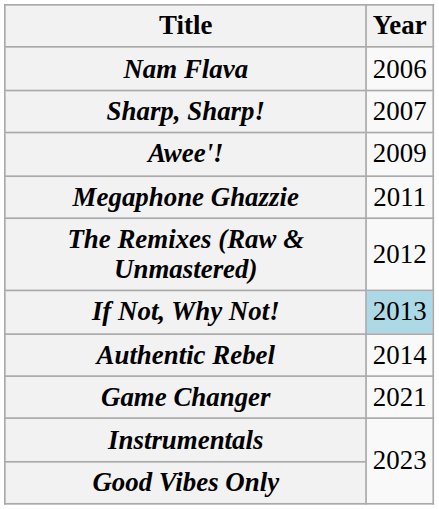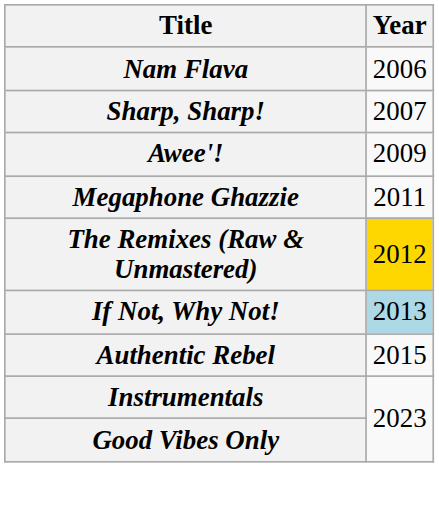 <table class="wikitable plainrowheaders" style="text-align:center;">
 <tr>
 <th scope="col" style="width:13em;">Title</th>
 <th scope="col" style="width:1em;">Year</th>
 </tr>
 <tr>
 <th scope="row"><em>Nam Flava</em></th>
 <td>2006</td>
 </tr>
 <tr>
 <th scope="row"><em>Sharp, Sharp!</em></th>
 <td>2007</td>
 </tr>
 <tr>
 <th scope="row"><em>Awee'!</em></th>
 <td>2009</td>
 </tr>
 <tr>
 <th scope="row"><em>Megaphone Ghazzie</em></th>
 <td>2011</td>
 </tr>
 <tr>
 <th scope="row"><em>The Remixes (Raw & Unmastered)</em></th>
-<td>2012</td>
+<td style="background: gold;">2012</td>
 </tr>
 <tr>
 <th scope="row"><em>If Not, Why Not!</em></th>
 <td style="background: lightblue;">2013</td>
 </tr>
 <tr>
 <th scope="row"><em>Authentic Rebel</em></th>
-<td>2014</td>
-</tr>
-<tr>
-<th scope="row"><em>Game Changer</em></th>
-<td>2021</td>
+<td>2015</td>
 </tr>
 <tr>
 <th scope="row"><em>Instrumentals</em></th>
 <td rowspan="2">2023</td>
 </tr>
 <tr>
 <th scope="row"><em>Good Vibes Only</em></th>
 </tr>
 </table>
